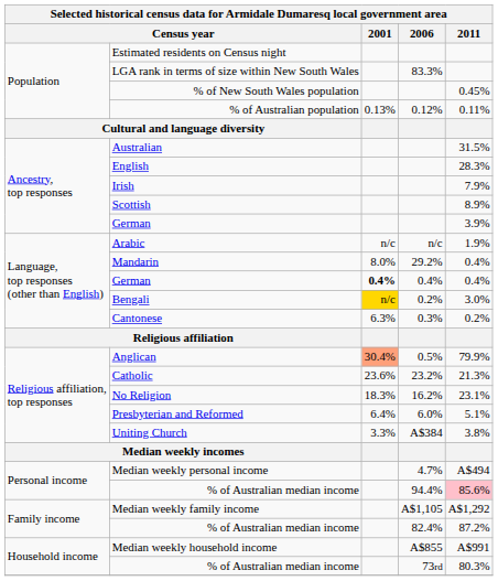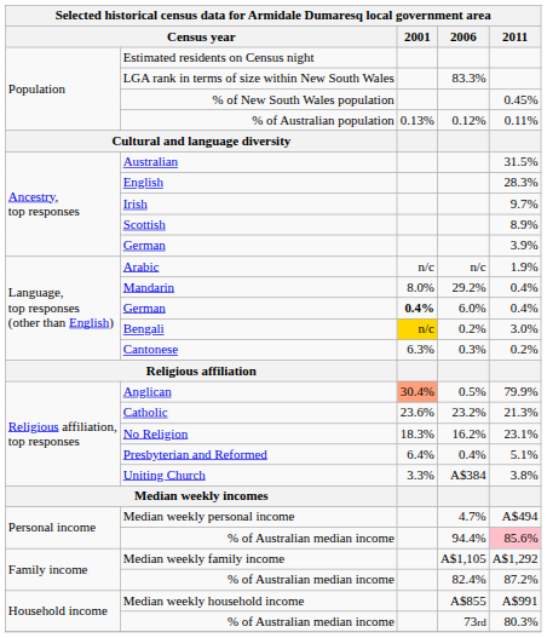 <table class="wikitable">
 <tr>
 <th colspan=6>Selected historical census data for Armidale Dumaresq local government area</th>
 </tr>
 <tr>
 <th colspan=3>Census year</th>
 <th>2001</th>
 <th>2006</th>
 <th>2011</th>
 </tr>
 <tr>
 <td rowspan=4 colspan="2">Population</td>
 <td>Estimated residents on Census night</td>
 <td align="right"></td>
 <td align="right"></td>
 <td align="right"></td>
 </tr>
 <tr>
 <td align="right">LGA rank in terms of size within New South Wales</td>
 <td align="right"></td>
 <td align="right">83.3%</td>
 <td align="right"><small></small></td>
 </tr>
 <tr>
 <td align="right">% of New South Wales population</td>
 <td align="right"></td>
 <td align="right"></td>
 <td align="right">0.45%</td>
 </tr>
 <tr>
 <td align="right">% of Australian population</td>
 <td align="right">0.13%</td>
 <td align="right"> 0.12%</td>
 <td align="right"> 0.11%</td>
 </tr>
 <tr>
 <th colspan=3>Cultural and language diversity</th>
 <th></th>
 <th></th>
 <th></th>
 </tr>
 <tr>
 <td rowspan=5 colspan=2><a href='#'>Ancestry</a>,<br>top responses</td>
 <td><a href='#'>Australian</a></td>
 <td align="right"></td>
 <td align="right"></td>
 <td align="right">31.5%</td>
 </tr>
 <tr>
 <td><a href='#'>English</a></td>
 <td align="right"></td>
 <td align="right"></td>
 <td align="right">28.3%</td>
 </tr>
 <tr>
 <td><a href='#'>Irish</a></td>
 <td align="right"></td>
 <td align="right"></td>
-<td align="right">7.9%</td>
+<td align="right">9.7%</td>
 </tr>
 <tr>
 <td><a href='#'>Scottish</a></td>
 <td align="right"></td>
 <td align="right"></td>
 <td align="right">8.9%</td>
 </tr>
 <tr>
 <td><a href='#'>German</a></td>
 <td align="right"></td>
 <td align="right"></td>
 <td align="right">3.9%</td>
 </tr>
 <tr>
 <td rowspan=5 colspan=2>Language,<br>top responses<br>(other than <a href='#'>English</a>)</td>
 <td><a href='#'>Arabic</a></td>
 <td align="right">n/c</td>
 <td align="right">n/c</td>
 <td align="right"> 1.9%</td>
 </tr>
 <tr>
 <td><a href='#'>Mandarin</a></td>
 <td align="right">8.0%</td>
 <td align="right"> 29.2%</td>
 <td align="right"> 0.4%</td>
 </tr>
 <tr>
 <td><a href='#'>German</a></td>
 <td align="right"><strong>0.4%</strong></td>
-<td align="right"> 0.4%</td>
+<td align="right"> 6.0%</td>
 <td align="right"> 0.4%</td>
 </tr>
 <tr>
 <td><a href='#'>Bengali</a></td>
 <td align="right" style="background: gold;">n/c</td>
 <td align="right"> 0.2%</td>
 <td align="right"> 3.0%</td>
 </tr>
 <tr>
 <td><a href='#'>Cantonese</a></td>
 <td align="right">6.3%</td>
 <td align="right"> 0.3%</td>
 <td align="right"> 0.2%</td>
 </tr>
 <tr>
 <th colspan=3>Religious affiliation</th>
 <th></th>
 <th></th>
 <th></th>
 </tr>
 <tr>
 <td rowspan=5 colspan=2><a href='#'>Religious</a> affiliation,<br>top responses</td>
 <td><a href='#'>Anglican</a></td>
 <td align="right" style="background: lightsalmon;">30.4%</td>
 <td align="right"> 0.5%</td>
 <td align="right"> 79.9%</td>
 </tr>
 <tr>
 <td><a href='#'>Catholic</a></td>
 <td align="right">23.6%</td>
 <td align="right"> 23.2%</td>
 <td align="right"> 21.3%</td>
 </tr>
 <tr>
 <td><a href='#'>No Religion</a></td>
 <td align="right">18.3%</td>
 <td align="right"> 16.2%</td>
 <td align="right"> 23.1%</td>
 </tr>
 <tr>
 <td><a href='#'>Presbyterian and Reformed</a></td>
 <td align="right">6.4%</td>
-<td align="right"> 6.0%</td>
+<td align="right"> 0.4%</td>
 <td align="right"> 5.1%</td>
 </tr>
 <tr>
 <td><a href='#'>Uniting Church</a></td>
 <td align="right">3.3%</td>
 <td align="right">A$384</td>
 <td align="right"> 3.8%</td>
 </tr>
 <tr>
 <th colspan=3>Median weekly incomes</th>
 <th></th>
 <th></th>
 <th></th>
 </tr>
 <tr>
 <td rowspan=2 colspan=2>Personal income</td>
 <td>Median weekly personal income</td>
 <td align="right"></td>
 <td align="right"> 4.7%</td>
 <td align="right">A$494</td>
 </tr>
 <tr>
 <td align="right">% of Australian median income</td>
 <td align="right"></td>
 <td align="right">94.4%</td>
 <td align="right" style="background: pink;">85.6%</td>
 </tr>
 <tr>
 <td rowspan=2 colspan=2>Family income</td>
 <td>Median weekly family income</td>
 <td align="right"></td>
 <td align="right">A$1,105</td>
 <td align="right">A$1,292</td>
 </tr>
 <tr>
 <td align="right">% of Australian median income</td>
 <td align="right"></td>
 <td align="right">82.4%</td>
 <td align="right">87.2%</td>
 </tr>
 <tr>
 <td rowspan=2 colspan=2>Household income</td>
 <td>Median weekly household income</td>
 <td align="right"></td>
 <td align="right">A$855</td>
 <td align="right">A$991</td>
 </tr>
 <tr>
 <td align="right">% of Australian median income</td>
 <td align="right"></td>
 <td align="right">73<small>rd</small></td>
 <td align="right">80.3%</td>
 </tr>
 <tr>
 </tr>
 </table>
